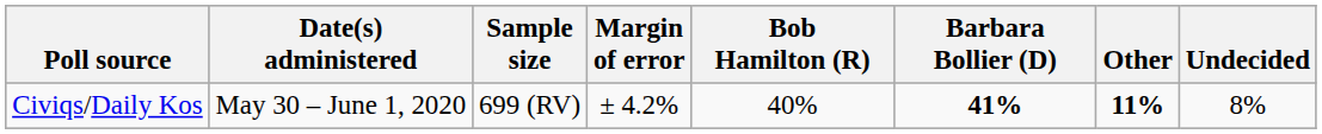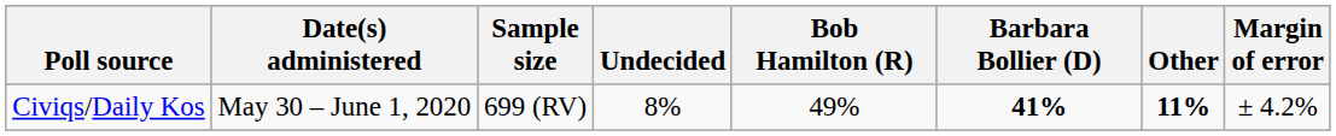 <table class="wikitable" style="font-size:90%;text-align:center;">
 <tr valign=bottom>
 <th>Poll source</th>
 <th>Date(s)<br>administered</th>
 <th>Sample<br>size</th>
-<th>Margin<br>of error</th>
+<th>Undecided</th>
 <th style="width:100px;">Bob<br>Hamilton (R)</th>
 <th style="width:100px;">Barbara<br>Bollier (D)</th>
 <th>Other</th>
-<th>Undecided</th>
+<th>Margin<br>of error</th>
 </tr>
 <tr>
 <td style="text-align:left;"><a href='#'>Civiqs</a>/<a href='#'>Daily Kos</a></td>
 <td>May 30 – June 1, 2020</td>
 <td>699 (RV)</td>
-<td>± 4.2%</td>
-<td>40%</td>
+<td>8%</td>
+<td>49%</td>
 <td><strong>41%</strong></td>
 <td><strong>11%</strong></td>
-<td>8%</td>
+<td>± 4.2%</td>
 </tr>
 </table>
